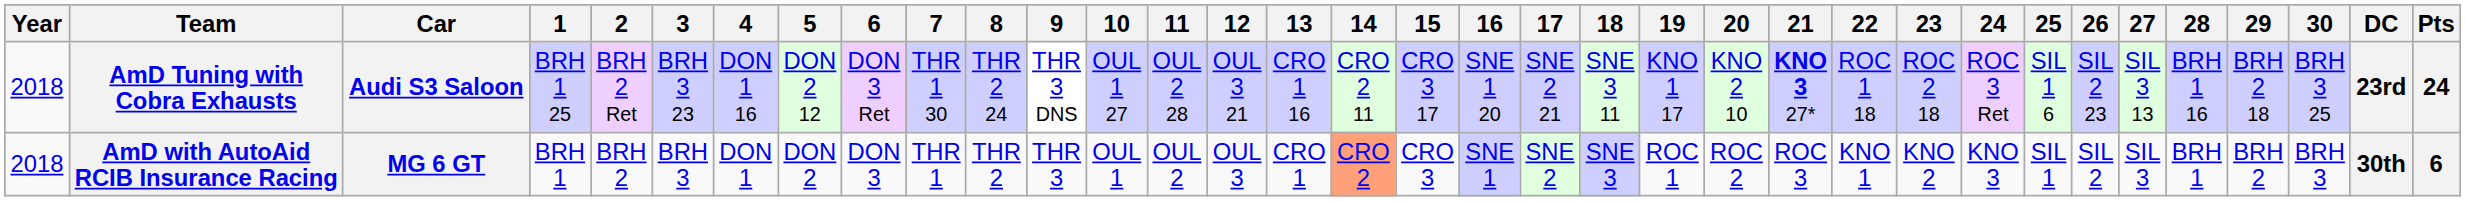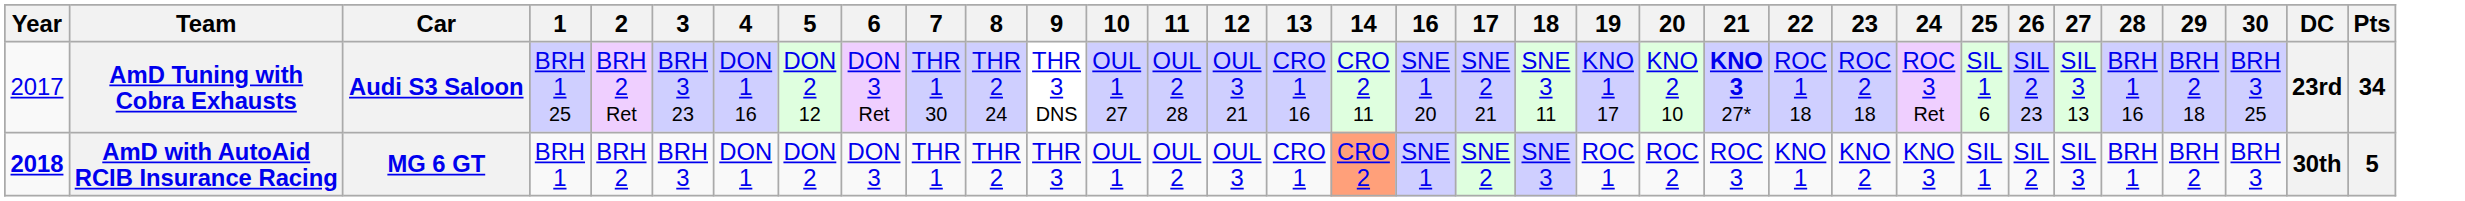 <table class="wikitable" style="text-align:center; font-size:85%">
 <tr>
 <th>Year</th>
 <th>Team</th>
 <th>Car</th>
 <th>1</th>
 <th>2</th>
 <th>3</th>
 <th>4</th>
 <th>5</th>
 <th>6</th>
 <th>7</th>
 <th>8</th>
 <th>9</th>
 <th>10</th>
 <th>11</th>
 <th>12</th>
 <th>13</th>
 <th>14</th>
-<th>15</th>
 <th>16</th>
 <th>17</th>
 <th>18</th>
 <th>19</th>
 <th>20</th>
 <th>21</th>
 <th>22</th>
 <th>23</th>
 <th>24</th>
 <th>25</th>
 <th>26</th>
 <th>27</th>
 <th>28</th>
 <th>29</th>
 <th>30</th>
 <th>DC</th>
 <th>Pts</th>
 </tr>
 <tr>
-<td><a href='#'>2018</a></td>
+<td><a href='#'>2017</a></td>
 <th nowrap><a href='#'>AmD Tuning with<br>Cobra Exhausts</a></th>
 <th nowrap><a href='#'>Audi S3 Saloon</a></th>
 <td style="background:#CFCFFF;"><a href='#'>BRH<br>1</a><br><small>25</small></td>
 <td style="background:#EFCFFF;"><a href='#'>BRH<br>2</a><br><small>Ret</small></td>
 <td style="background:#CFCFFF;"><a href='#'>BRH<br>3</a><br><small>23</small></td>
 <td style="background:#CFCFFF;"><a href='#'>DON<br>1</a><br><small>16</small></td>
 <td style="background:#DFFFDF;"><a href='#'>DON<br>2</a><br><small>12</small></td>
 <td style="background:#EFCFFF;"><a href='#'>DON<br>3</a><br><small>Ret</small></td>
 <td style="background:#CFCFFF;"><a href='#'>THR<br>1</a><br><small>30</small></td>
 <td style="background:#CFCFFF;"><a href='#'>THR<br>2</a><br><small>24</small></td>
 <td style="background:#FFFFFF;"><a href='#'>THR<br>3</a><br><small>DNS</small></td>
 <td style="background:#CFCFFF;"><a href='#'>OUL<br>1</a><br><small>27</small></td>
 <td style="background:#CFCFFF;"><a href='#'>OUL<br>2</a><br><small>28</small></td>
 <td style="background:#CFCFFF;"><a href='#'>OUL<br>3</a><br><small>21</small></td>
 <td style="background:#CFCFFF;"><a href='#'>CRO<br>1</a><br><small>16</small></td>
 <td style="background:#DFFFDF;"><a href='#'>CRO<br>2</a><br><small>11</small></td>
-<td style="background:#CFCFFF;"><a href='#'>CRO<br>3</a><br><small>17</small></td>
 <td style="background:#CFCFFF;"><a href='#'>SNE<br>1</a><br><small>20</small></td>
 <td style="background:#CFCFFF;"><a href='#'>SNE<br>2</a><br><small>21</small></td>
 <td style="background:#DFFFDF;"><a href='#'>SNE<br>3</a><br><small>11</small></td>
 <td style="background:#CFCFFF;"><a href='#'>KNO<br>1</a><br><small>17</small></td>
 <td style="background:#DFFFDF;"><a href='#'>KNO<br>2</a><br><small>10</small></td>
 <td style="background:#CFCFFF;"><strong><a href='#'>KNO<br>3</a></strong><br><small>27*</small></td>
 <td style="background:#CFCFFF;"><a href='#'>ROC<br>1</a><br><small>18</small></td>
 <td style="background:#CFCFFF;"><a href='#'>ROC<br>2</a><br><small>18</small></td>
 <td style="background:#EFCFFF;"><a href='#'>ROC<br>3</a><br><small>Ret</small></td>
 <td style="background:#DFFFDF;"><a href='#'>SIL<br>1</a><br><small>6</small></td>
 <td style="background:#CFCFFF;"><a href='#'>SIL<br>2</a><br><small>23</small></td>
 <td style="background:#DFFFDF;"><a href='#'>SIL<br>3</a><br><small>13</small></td>
 <td style="background:#CFCFFF;"><a href='#'>BRH<br>1</a><br><small>16</small></td>
 <td style="background:#CFCFFF;"><a href='#'>BRH<br>2</a><br><small>18</small></td>
 <td style="background:#CFCFFF;"><a href='#'>BRH<br>3</a><br><small>25</small></td>
 <th>23rd</th>
-<th>24</th>
+<th>34</th>
 </tr>
 <tr>
-<td><a href='#'>2018</a></td>
+<td><strong><a href='#'>2018</a></strong></td>
 <th nowrap><a href='#'>AmD with AutoAid<br>RCIB Insurance Racing</a></th>
 <th nowrap><a href='#'>MG 6 GT</a></th>
 <td><a href='#'>BRH<br>1</a></td>
 <td><a href='#'>BRH<br>2</a></td>
 <td><a href='#'>BRH<br>3</a></td>
 <td><a href='#'>DON<br>1</a></td>
 <td><a href='#'>DON<br>2</a></td>
 <td><a href='#'>DON<br>3</a></td>
 <td><a href='#'>THR<br>1</a></td>
 <td><a href='#'>THR<br>2</a></td>
 <td><a href='#'>THR<br>3</a></td>
 <td><a href='#'>OUL<br>1</a></td>
 <td><a href='#'>OUL<br>2</a></td>
 <td><a href='#'>OUL<br>3</a></td>
 <td><a href='#'>CRO<br>1</a></td>
 <td style="background: lightsalmon;"><a href='#'>CRO<br>2</a></td>
-<td><a href='#'>CRO<br>3</a></td>
 <td style="background:#CFCFFF;"><a href='#'>SNE<br>1</a><br></td>
 <td style="background:#DFFFDF;"><a href='#'>SNE<br>2</a><br></td>
 <td style="background:#CFCFFF;"><a href='#'>SNE<br>3</a><br></td>
 <td><a href='#'>ROC<br>1</a></td>
 <td><a href='#'>ROC<br>2</a></td>
 <td><a href='#'>ROC<br>3</a></td>
 <td><a href='#'>KNO<br>1</a></td>
 <td><a href='#'>KNO<br>2</a></td>
 <td><a href='#'>KNO<br>3</a></td>
 <td><a href='#'>SIL<br>1</a></td>
 <td><a href='#'>SIL<br>2</a></td>
 <td><a href='#'>SIL<br>3</a></td>
 <td><a href='#'>BRH<br>1</a></td>
 <td><a href='#'>BRH<br>2</a></td>
 <td><a href='#'>BRH<br>3</a></td>
 <th>30th</th>
-<th>6</th>
+<th>5</th>
 </tr>
 </table>
